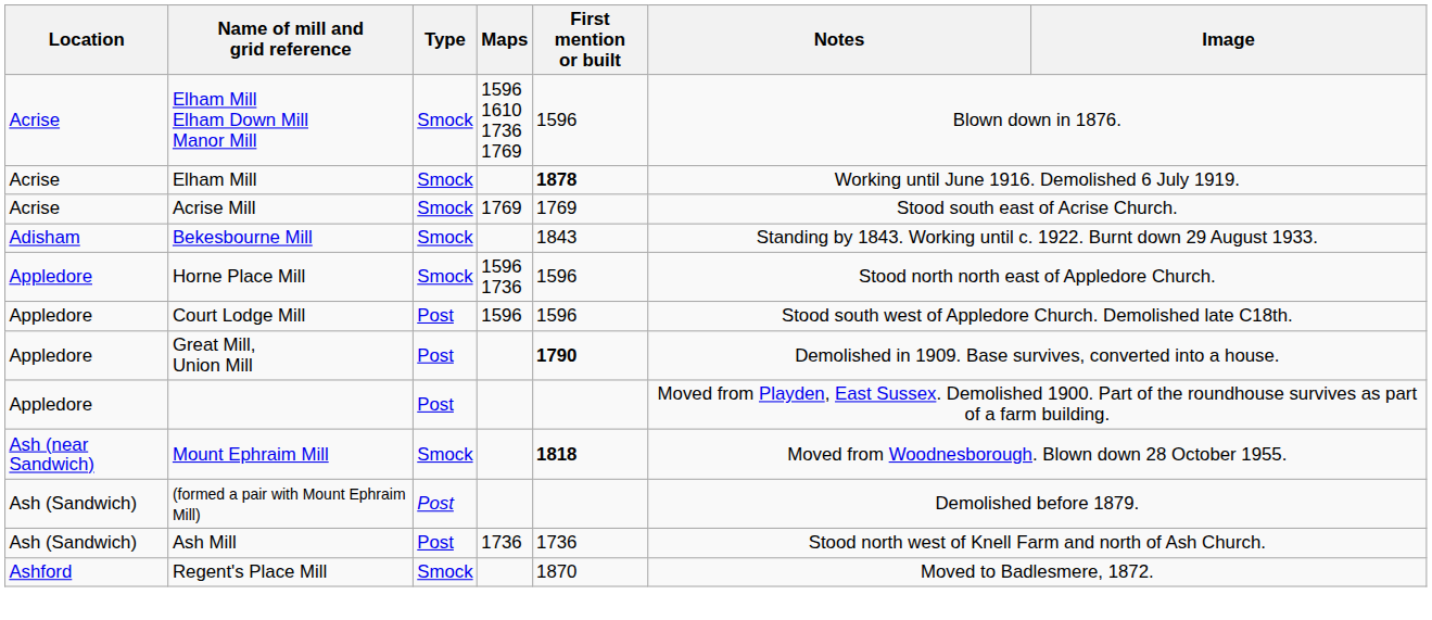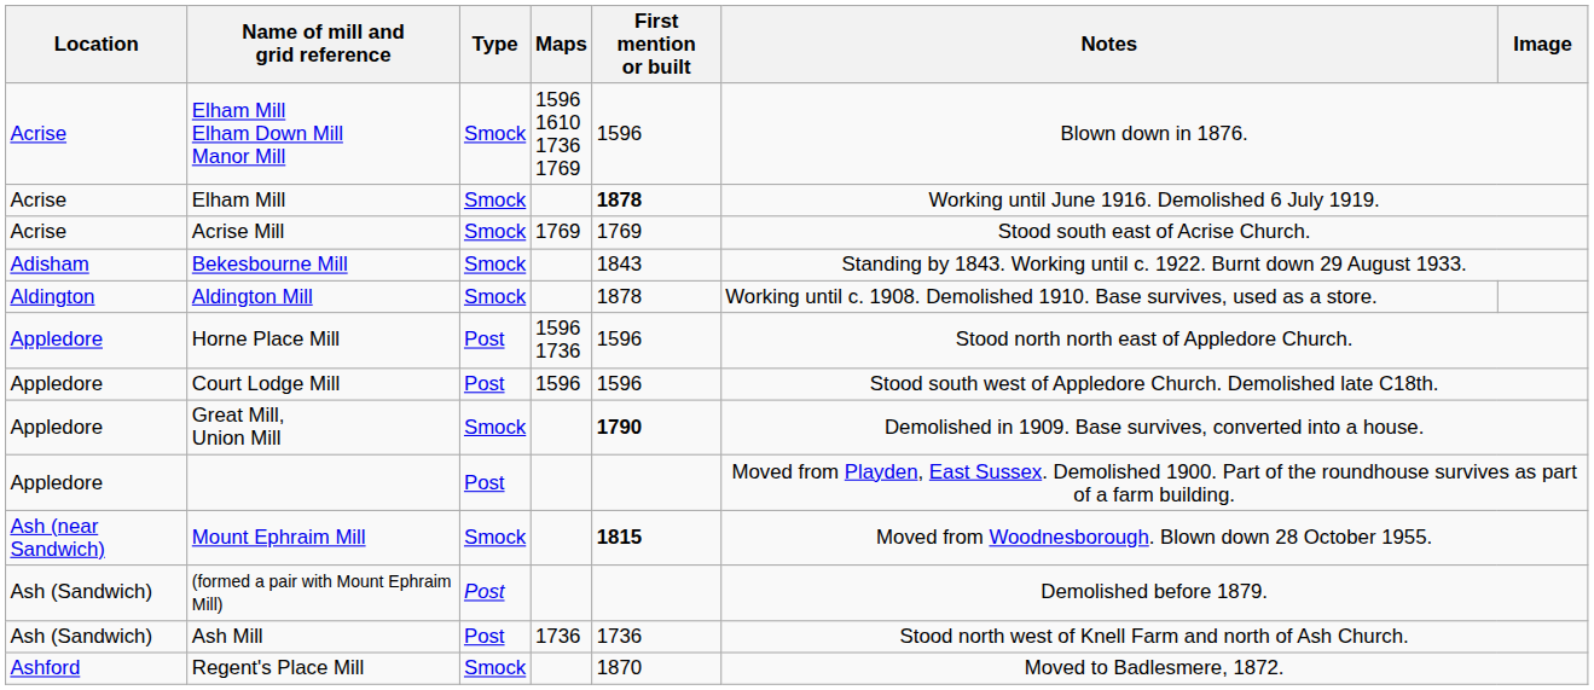 <table class="wikitable">
 <tr>
 <th>Location</th>
 <th>Name of mill and<br>grid reference</th>
 <th>Type</th>
 <th>Maps</th>
 <th>First mention<br>or built</th>
 <th>Notes</th>
 <th>Image</th>
 </tr>
 <tr>
 <td><a href='#'>Acrise</a></td>
 <td><a href='#'>Elham Mill<br>Elham Down Mill<br>Manor Mill</a></td>
 <td><a href='#'>Smock</a></td>
 <td>1596<br>1610<br>1736<br>1769</td>
 <td>1596</td>
 <td colspan="2" style="text-align:center;">Blown down in 1876.</td>
 </tr>
 <tr>
 <td>Acrise</td>
 <td>Elham Mill</td>
 <td><a href='#'>Smock</a></td>
 <td></td>
 <td><strong>1878</strong></td>
 <td colspan="2" style="text-align:center;">Working until June 1916. Demolished 6 July 1919.</td>
 </tr>
 <tr>
 <td>Acrise</td>
 <td>Acrise Mill</td>
 <td><a href='#'>Smock</a></td>
 <td>1769</td>
 <td>1769</td>
 <td colspan="2" style="text-align:center;">Stood  south east of Acrise Church.</td>
 </tr>
 <tr>
 <td><a href='#'>Adisham</a></td>
 <td><a href='#'>Bekesbourne Mill</a></td>
 <td><a href='#'>Smock</a></td>
 <td></td>
 <td>1843</td>
 <td colspan="2" style="text-align:center;">Standing by 1843. Working until c. 1922. Burnt down 29 August 1933.</td>
 </tr>
 <tr>
+<td><a href='#'>Aldington</a></td>
+<td><a href='#'>Aldington Mill</a><br></td>
+<td><a href='#'>Smock</a></td>
+<td></td>
+<td>1878</td>
+<td>Working until c. 1908. Demolished 1910. Base survives, used as a store.</td>
+<td></td>
+</tr>
+<tr>
 <td><a href='#'>Appledore</a></td>
 <td>Horne Place Mill</td>
-<td><a href='#'>Smock</a></td>
+<td><a href='#'>Post</a></td>
 <td>1596<br>1736</td>
 <td>1596</td>
 <td colspan="2" style="text-align:center;">Stood  north north east of Appledore Church.</td>
 </tr>
 <tr>
 <td>Appledore</td>
 <td>Court Lodge Mill</td>
 <td><a href='#'>Post</a></td>
 <td>1596</td>
 <td>1596</td>
 <td colspan="2" style="text-align:center;">Stood  south west of Appledore Church. Demolished late C18th.</td>
 </tr>
 <tr>
 <td>Appledore</td>
 <td>Great Mill,<br>Union Mill<br></td>
-<td><a href='#'>Post</a></td>
+<td><a href='#'>Smock</a></td>
 <td></td>
 <td><strong>1790</strong></td>
 <td colspan="2" style="text-align:center;">Demolished in 1909. Base survives, converted into a house.</td>
 </tr>
 <tr>
 <td>Appledore</td>
 <td></td>
 <td><a href='#'>Post</a></td>
 <td></td>
 <td></td>
 <td colspan="2" style="text-align:center;">Moved from <a href='#'>Playden</a>, <a href='#'>East Sussex</a>. Demolished 1900. Part of the roundhouse survives as part of a farm building.</td>
 </tr>
 <tr>
 <td><a href='#'>Ash (near Sandwich)</a></td>
 <td><a href='#'>Mount Ephraim Mill</a></td>
 <td><a href='#'>Smock</a></td>
 <td></td>
-<td><strong>1818</strong></td>
+<td><strong>1815</strong></td>
 <td colspan="2" style="text-align:center;">Moved from <a href='#'>Woodnesborough</a>. Blown down 28 October 1955.</td>
 </tr>
 <tr>
 <td>Ash (Sandwich)</td>
 <td><small>(formed a pair with Mount Ephraim Mill)</small></td>
 <td><em><a href='#'>Post</a></em></td>
 <td></td>
 <td></td>
 <td colspan="2" style="text-align:center;">Demolished before 1879.</td>
 </tr>
 <tr>
 <td>Ash (Sandwich)</td>
 <td>Ash Mill</td>
 <td><a href='#'>Post</a></td>
 <td>1736</td>
 <td>1736</td>
 <td colspan="2" style="text-align:center;">Stood north west of Knell Farm and  north of Ash Church.</td>
 </tr>
 <tr>
 <td><a href='#'>Ashford</a></td>
 <td>Regent's Place Mill</td>
 <td><a href='#'>Smock</a></td>
 <td></td>
 <td>1870</td>
 <td colspan="2" style="text-align:center;">Moved to Badlesmere, 1872.</td>
 </tr>
 </table>
